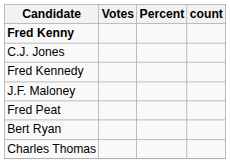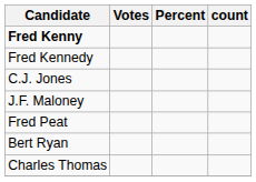 <table class="wikitable">
 <tr>
 <th>Candidate</th>
 <th>Votes</th>
 <th>Percent</th>
 <th>count</th>
 </tr>
 <tr>
 <td style="font-weight:bold;">Fred Kenny</td>
 <td style="text-align:right;"></td>
 <td style="text-align:right;"></td>
 <td style="text-align:right;"></td>
 </tr>
 <tr>
-<td>C.J. Jones</td>
+<td>Fred Kennedy</td>
 <td style="text-align:right;"></td>
 <td style="text-align:right;"></td>
 <td style="text-align:right;"></td>
 </tr>
 <tr>
-<td>Fred Kennedy</td>
+<td>C.J. Jones</td>
 <td style="text-align:right;"></td>
 <td style="text-align:right;"></td>
 <td style="text-align:right;"></td>
 </tr>
 <tr>
 <td>J.F. Maloney</td>
 <td style="text-align:right;"></td>
 <td style="text-align:right;"></td>
 <td style="text-align:right;"></td>
 </tr>
 <tr>
 <td>Fred Peat</td>
 <td style="text-align:right;"></td>
 <td style="text-align:right;"></td>
 <td style="text-align:right;"></td>
 </tr>
 <tr>
 <td>Bert Ryan</td>
 <td style="text-align:right;"></td>
 <td style="text-align:right;"></td>
 <td style="text-align:right;"></td>
 </tr>
 <tr>
 <td>Charles Thomas</td>
 <td style="text-align:right;"></td>
 <td style="text-align:right;"></td>
 <td style="text-align:right;"></td>
 </tr>
 <tr>
 </tr>
 </table>
